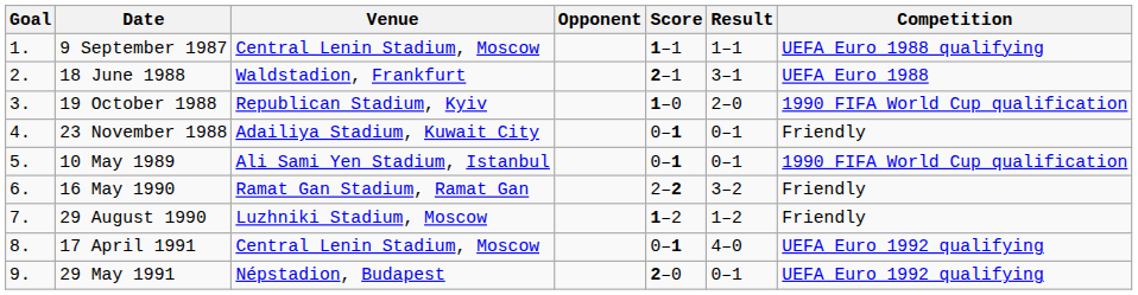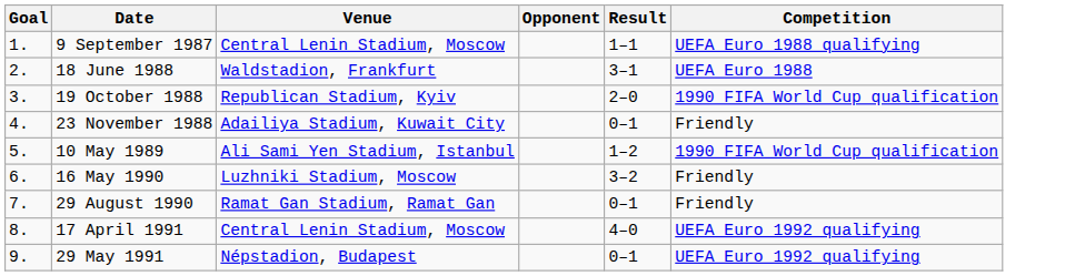 <table class="wikitable">
 <tr>
 <th>Goal</th>
 <th>Date</th>
 <th>Venue</th>
 <th>Opponent</th>
-<th>Score</th>
 <th>Result</th>
 <th>Competition</th>
 </tr>
 <tr>
 <td>1.</td>
 <td>9 September 1987</td>
 <td><a href='#'>Central Lenin Stadium</a>, <a href='#'>Moscow</a></td>
 <td></td>
-<td><strong>1</strong>–1</td>
 <td>1–1</td>
 <td><a href='#'>UEFA Euro 1988 qualifying</a></td>
 </tr>
 <tr>
 <td>2.</td>
 <td>18 June 1988</td>
 <td><a href='#'>Waldstadion</a>, <a href='#'>Frankfurt</a></td>
 <td></td>
-<td><strong>2</strong>–1</td>
 <td>3–1</td>
 <td><a href='#'>UEFA Euro 1988</a></td>
 </tr>
 <tr>
 <td>3.</td>
 <td>19 October 1988</td>
 <td><a href='#'>Republican Stadium</a>, <a href='#'>Kyiv</a></td>
 <td></td>
-<td><strong>1</strong>–0</td>
 <td>2–0</td>
 <td><a href='#'>1990 FIFA World Cup qualification</a></td>
 </tr>
 <tr>
 <td>4.</td>
 <td>23 November 1988</td>
 <td><a href='#'>Adailiya Stadium</a>, <a href='#'>Kuwait City</a></td>
 <td></td>
-<td>0–<strong>1</strong></td>
 <td>0–1</td>
 <td>Friendly</td>
 </tr>
 <tr>
 <td>5.</td>
 <td>10 May 1989</td>
 <td><a href='#'>Ali Sami Yen Stadium</a>, <a href='#'>Istanbul</a></td>
 <td></td>
-<td>0–<strong>1</strong></td>
-<td>0–1</td>
+<td>1–2</td>
 <td><a href='#'>1990 FIFA World Cup qualification</a></td>
 </tr>
 <tr>
 <td>6.</td>
 <td>16 May 1990</td>
-<td><a href='#'>Ramat Gan Stadium</a>, <a href='#'>Ramat Gan</a></td>
+<td><a href='#'>Luzhniki Stadium</a>, <a href='#'>Moscow</a></td>
 <td></td>
-<td>2–<strong>2</strong></td>
 <td>3–2</td>
 <td>Friendly</td>
 </tr>
 <tr>
 <td>7.</td>
 <td>29 August 1990</td>
-<td><a href='#'>Luzhniki Stadium</a>, <a href='#'>Moscow</a></td>
+<td><a href='#'>Ramat Gan Stadium</a>, <a href='#'>Ramat Gan</a></td>
 <td></td>
-<td><strong>1</strong>–2</td>
-<td>1–2</td>
+<td>0–1</td>
 <td>Friendly</td>
 </tr>
 <tr>
 <td>8.</td>
 <td>17 April 1991</td>
 <td><a href='#'>Central Lenin Stadium</a>, <a href='#'>Moscow</a></td>
 <td></td>
-<td>0–<strong>1</strong></td>
 <td>4–0</td>
 <td><a href='#'>UEFA Euro 1992 qualifying</a></td>
 </tr>
 <tr>
 <td>9.</td>
 <td>29 May 1991</td>
 <td><a href='#'>Népstadion</a>, <a href='#'>Budapest</a></td>
 <td></td>
-<td><strong>2</strong>–0</td>
 <td>0–1</td>
 <td><a href='#'>UEFA Euro 1992 qualifying</a></td>
 </tr>
 </table>
